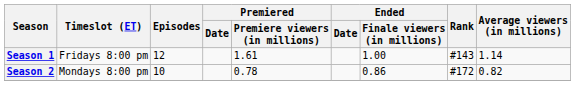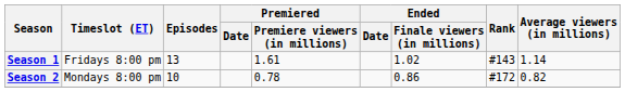 <table class="wikitable plainrowheaders">
 <tr>
 <th scope="col" rowspan="2">Season</th>
 <th scope="col" rowspan="2">Timeslot (<a href='#'>ET</a>)</th>
 <th scope="col" rowspan="2">Episodes</th>
 <th scope="col" colspan=2>Premiered</th>
 <th scope="col" colspan=2>Ended</th>
 <th scope="col" rowspan="2">Rank</th>
 <th scope="col" rowspan="2">Average viewers <br>(in millions)</th>
 </tr>
 <tr>
 <th scope="col">Date</th>
 <th scope="col">Premiere viewers<br>(in millions)</th>
 <th scope="col">Date</th>
 <th scope="col">Finale viewers<br>(in millions)</th>
 </tr>
 <tr>
 <th scope="row"><a href='#'>Season 1</a></th>
 <td span style="font-weight:normal;line-height:100%">Fridays 8:00 pm</td>
-<td>12</td>
+<td>13</td>
 <td style="font-size:11px;line-height:110%" style="text-align:center"></td>
 <td>1.61</td>
 <td style="font-size:11px;line-height:110%" style="text-align:center"></td>
-<td>1.00</td>
+<td>1.02</td>
 <td>#143</td>
 <td>1.14</td>
 </tr>
 <tr>
 <th scope="row"><a href='#'>Season 2</a></th>
 <td span style="font-weight:normal;line-height:100%">Mondays 8:00 pm</td>
 <td>10</td>
 <td style="font-size:11px;line-height:110%" style="text-align:center"></td>
 <td>0.78</td>
 <td style="font-size:11px;line-height:110%" style="text-align:center"></td>
 <td>0.86</td>
 <td>#172</td>
 <td>0.82</td>
 </tr>
 <tr>
 </tr>
 </table>
